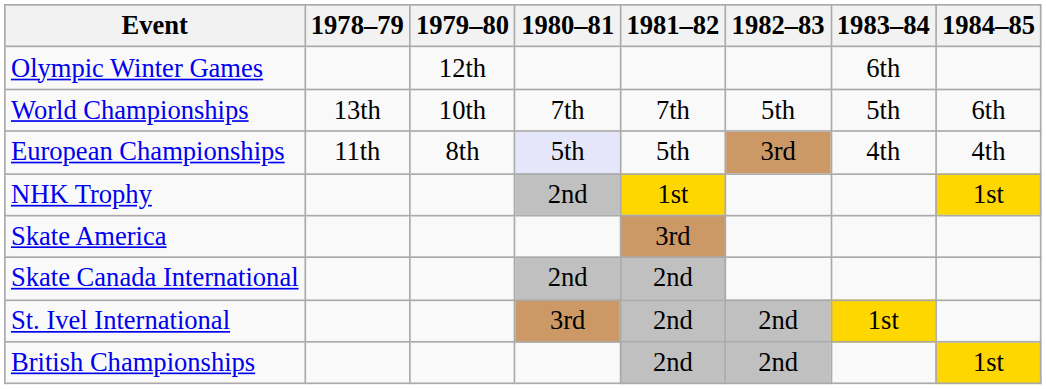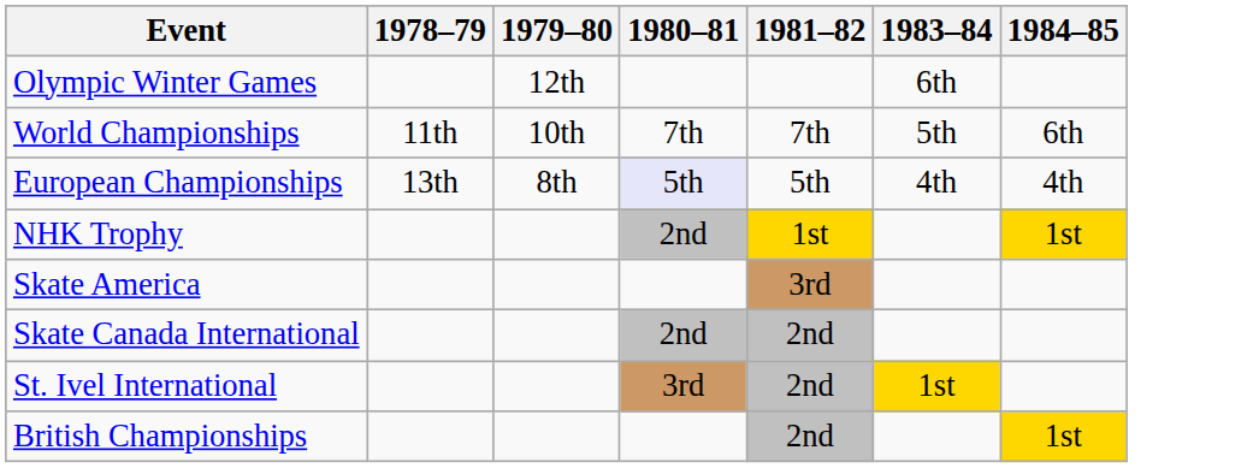 <table class="wikitable" style="text-align:center">
 <tr>
 <th>Event</th>
 <th>1978–79</th>
 <th>1979–80</th>
 <th>1980–81</th>
 <th>1981–82</th>
-<th>1982–83</th>
 <th>1983–84</th>
 <th>1984–85</th>
 </tr>
 <tr>
 <td align=left><a href='#'>Olympic Winter Games</a></td>
 <td></td>
 <td>12th</td>
 <td></td>
 <td></td>
-<td></td>
 <td>6th</td>
 <td></td>
 </tr>
 <tr>
 <td align=left><a href='#'>World Championships</a></td>
-<td>13th</td>
+<td>11th</td>
 <td>10th</td>
 <td>7th</td>
 <td>7th</td>
-<td>5th</td>
 <td>5th</td>
 <td>6th</td>
 </tr>
 <tr>
 <td align=left><a href='#'>European Championships</a></td>
-<td>11th</td>
+<td>13th</td>
 <td>8th</td>
 <td style="background: lavender;">5th</td>
 <td>5th</td>
-<td bgcolor=cc9966>3rd</td>
 <td>4th</td>
 <td>4th</td>
 </tr>
 <tr>
 <td align=left><a href='#'>NHK Trophy</a></td>
 <td></td>
 <td></td>
 <td bgcolor=silver>2nd</td>
 <td bgcolor=gold>1st</td>
-<td></td>
 <td></td>
 <td bgcolor=gold>1st</td>
 </tr>
 <tr>
 <td align=left><a href='#'>Skate America</a></td>
 <td></td>
 <td></td>
 <td></td>
 <td bgcolor=cc9966>3rd</td>
 <td></td>
 <td></td>
-<td></td>
 </tr>
 <tr>
 <td align=left><a href='#'>Skate Canada International</a></td>
 <td></td>
 <td></td>
 <td bgcolor=silver>2nd</td>
 <td bgcolor=silver>2nd</td>
 <td></td>
 <td></td>
-<td></td>
 </tr>
 <tr>
 <td align=left><a href='#'>St. Ivel International</a></td>
 <td></td>
 <td></td>
 <td bgcolor=cc9966>3rd</td>
-<td bgcolor=silver>2nd</td>
 <td bgcolor=silver>2nd</td>
 <td bgcolor=gold>1st</td>
 <td></td>
 </tr>
 <tr>
 <td align=left><a href='#'>British Championships</a></td>
 <td></td>
 <td></td>
 <td></td>
 <td bgcolor=silver>2nd</td>
-<td bgcolor=silver>2nd</td>
 <td></td>
 <td bgcolor=gold>1st</td>
 </tr>
 </table>
